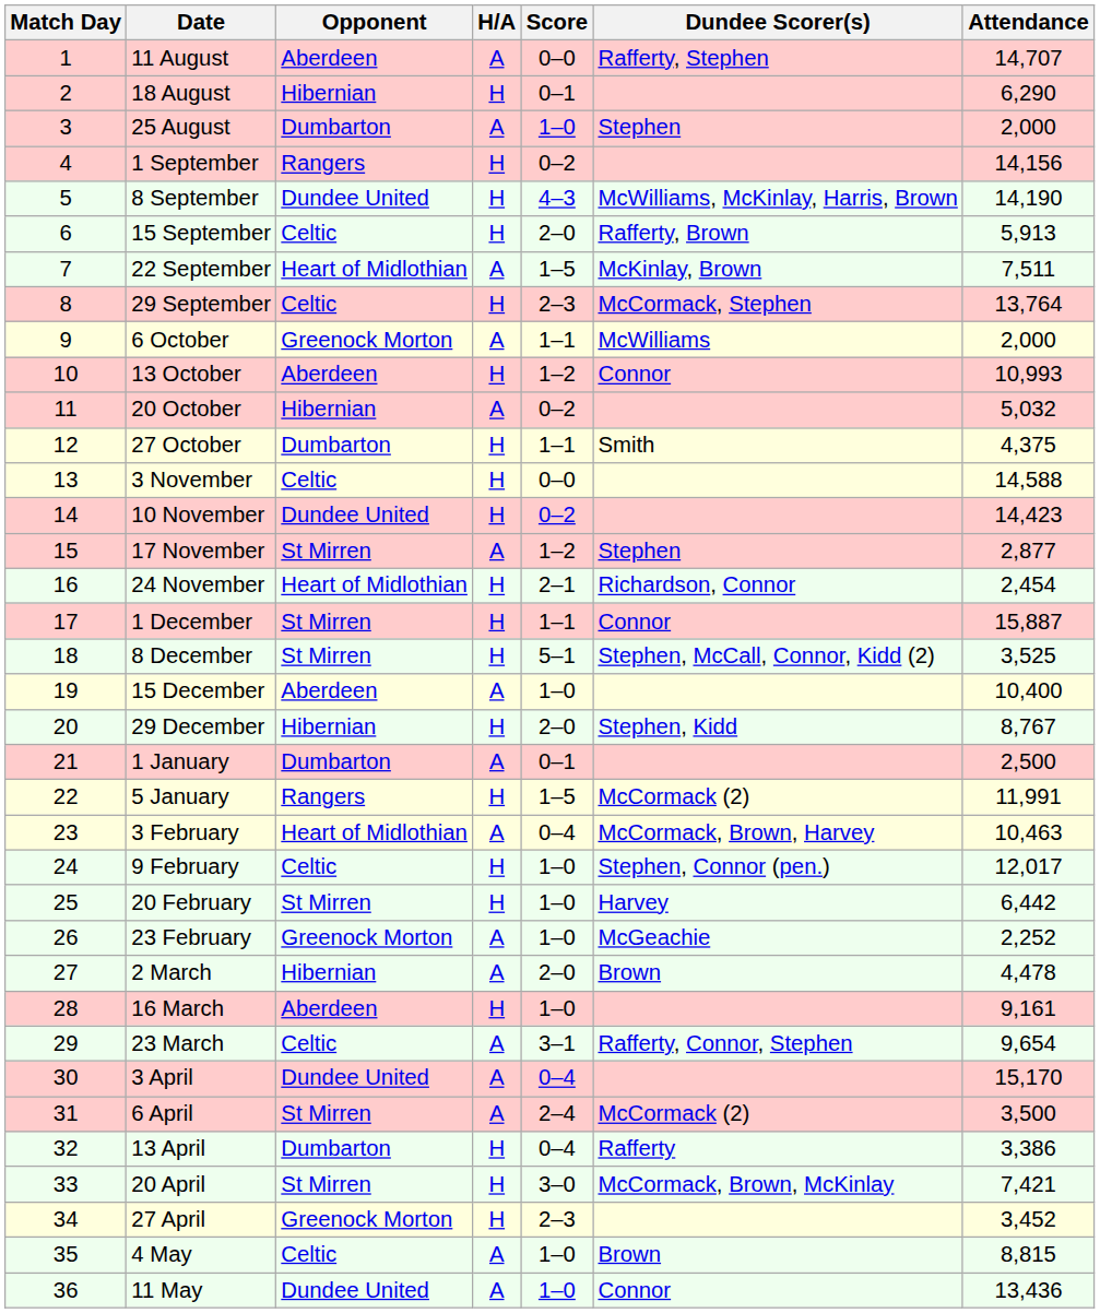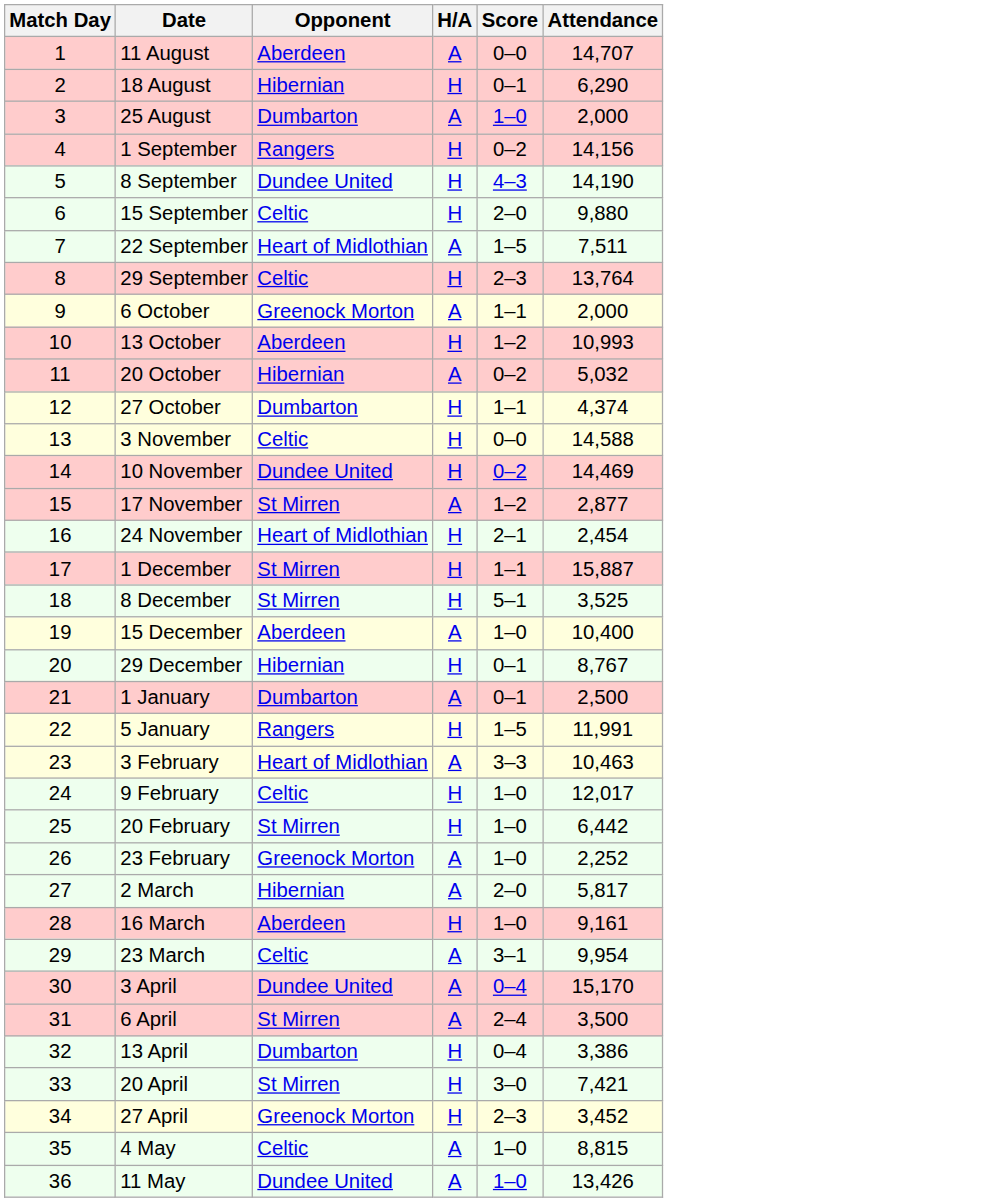 <table class="wikitable" style="text-align:center">
 <tr>
 <th>Match Day</th>
 <th>Date</th>
 <th>Opponent</th>
 <th>H/A</th>
 <th>Score</th>
-<th>Dundee Scorer(s)</th>
 <th>Attendance</th>
 </tr>
 <tr bgcolor="#FFCCCC">
 <td>1</td>
 <td align="left">11 August</td>
 <td align="left"><a href='#'>Aberdeen</a></td>
 <td><a href='#'>A</a></td>
 <td>0–0</td>
-<td align="left"><a href='#'>Rafferty</a>, <a href='#'>Stephen</a></td>
 <td>14,707</td>
 </tr>
 <tr bgcolor="#FFCCCC">
 <td>2</td>
 <td align="left">18 August</td>
 <td align="left"><a href='#'>Hibernian</a></td>
 <td><a href='#'>H</a></td>
 <td>0–1</td>
-<td align="left"></td>
 <td>6,290</td>
 </tr>
 <tr bgcolor="#FFCCCC">
 <td>3</td>
 <td align="left">25 August</td>
 <td align="left"><a href='#'>Dumbarton</a></td>
 <td><a href='#'>A</a></td>
 <td><a href='#'>1–0</a></td>
-<td align="left"><a href='#'>Stephen</a></td>
 <td>2,000</td>
 </tr>
 <tr bgcolor="#FFCCCC">
 <td>4</td>
 <td align="left">1 September</td>
 <td align="left"><a href='#'>Rangers</a></td>
 <td><a href='#'>H</a></td>
 <td>0–2</td>
-<td align="left"></td>
 <td>14,156</td>
 </tr>
 <tr bgcolor="#EEFFEE">
 <td>5</td>
 <td align="left">8 September</td>
 <td align="left"><a href='#'>Dundee United</a></td>
 <td><a href='#'>H</a></td>
 <td><a href='#'>4–3</a></td>
-<td align="left"><a href='#'>McWilliams</a>, <a href='#'>McKinlay</a>, <a href='#'>Harris</a>, <a href='#'>Brown</a></td>
 <td>14,190</td>
 </tr>
 <tr bgcolor="#EEFFEE">
 <td>6</td>
 <td align="left">15 September</td>
 <td align="left"><a href='#'>Celtic</a></td>
 <td><a href='#'>H</a></td>
 <td>2–0</td>
-<td align="left"><a href='#'>Rafferty</a>, <a href='#'>Brown</a></td>
-<td>5,913</td>
+<td>9,880</td>
 </tr>
 <tr bgcolor="#EEFFEE">
 <td>7</td>
 <td align="left">22 September</td>
 <td align="left"><a href='#'>Heart of Midlothian</a></td>
 <td><a href='#'>A</a></td>
 <td>1–5</td>
-<td align="left"><a href='#'>McKinlay</a>, <a href='#'>Brown</a></td>
 <td>7,511</td>
 </tr>
 <tr bgcolor="#FFCCCC">
 <td>8</td>
 <td align="left">29 September</td>
 <td align="left"><a href='#'>Celtic</a></td>
 <td><a href='#'>H</a></td>
 <td>2–3</td>
-<td align="left"><a href='#'>McCormack</a>, <a href='#'>Stephen</a></td>
 <td>13,764</td>
 </tr>
 <tr bgcolor="#FFFFDD">
 <td>9</td>
 <td align="left">6 October</td>
 <td align="left"><a href='#'>Greenock Morton</a></td>
 <td><a href='#'>A</a></td>
 <td>1–1</td>
-<td align="left"><a href='#'>McWilliams</a></td>
 <td>2,000</td>
 </tr>
 <tr bgcolor="#FFCCCC">
 <td>10</td>
 <td align="left">13 October</td>
 <td align="left"><a href='#'>Aberdeen</a></td>
 <td><a href='#'>H</a></td>
 <td>1–2</td>
-<td align="left"><a href='#'>Connor</a></td>
 <td>10,993</td>
 </tr>
 <tr bgcolor="#FFCCCC">
 <td>11</td>
 <td align="left">20 October</td>
 <td align="left"><a href='#'>Hibernian</a></td>
 <td><a href='#'>A</a></td>
 <td>0–2</td>
-<td align="left"></td>
 <td>5,032</td>
 </tr>
 <tr bgcolor="#FFFFDD">
 <td>12</td>
 <td align="left">27 October</td>
 <td align="left"><a href='#'>Dumbarton</a></td>
 <td><a href='#'>H</a></td>
 <td>1–1</td>
-<td align="left">Smith</td>
-<td>4,375</td>
+<td>4,374</td>
 </tr>
 <tr bgcolor="#FFFFDD">
 <td>13</td>
 <td align="left">3 November</td>
 <td align="left"><a href='#'>Celtic</a></td>
 <td><a href='#'>H</a></td>
 <td>0–0</td>
-<td align="left"></td>
 <td>14,588</td>
 </tr>
 <tr bgcolor="#FFCCCC">
 <td>14</td>
 <td align="left">10 November</td>
 <td align="left"><a href='#'>Dundee United</a></td>
 <td><a href='#'>H</a></td>
 <td><a href='#'>0–2</a></td>
-<td align="left"></td>
-<td>14,423</td>
+<td>14,469</td>
 </tr>
 <tr bgcolor="#FFCCCC">
 <td>15</td>
 <td align="left">17 November</td>
 <td align="left"><a href='#'>St Mirren</a></td>
 <td><a href='#'>A</a></td>
 <td>1–2</td>
-<td align="left"><a href='#'>Stephen</a></td>
 <td>2,877</td>
 </tr>
 <tr bgcolor="#EEFFEE">
 <td>16</td>
 <td align="left">24 November</td>
 <td align="left"><a href='#'>Heart of Midlothian</a></td>
 <td><a href='#'>H</a></td>
 <td>2–1</td>
-<td align="left"><a href='#'>Richardson</a>, <a href='#'>Connor</a></td>
 <td>2,454</td>
 </tr>
 <tr bgcolor="#FFCCCC">
 <td>17</td>
 <td align="left">1 December</td>
 <td align="left"><a href='#'>St Mirren</a></td>
 <td><a href='#'>H</a></td>
 <td>1–1</td>
-<td align="left"><a href='#'>Connor</a></td>
 <td>15,887</td>
 </tr>
 <tr bgcolor="#EEFFEE">
 <td>18</td>
 <td align="left">8 December</td>
 <td align="left"><a href='#'>St Mirren</a></td>
 <td><a href='#'>H</a></td>
 <td>5–1</td>
-<td align="left"><a href='#'>Stephen</a>, <a href='#'>McCall</a>, <a href='#'>Connor</a>, <a href='#'>Kidd</a> (2)</td>
 <td>3,525</td>
 </tr>
 <tr bgcolor="#FFFFDD">
 <td>19</td>
 <td align="left">15 December</td>
 <td align="left"><a href='#'>Aberdeen</a></td>
 <td><a href='#'>A</a></td>
 <td>1–0</td>
-<td align="left"></td>
 <td>10,400</td>
 </tr>
 <tr bgcolor="#EEFFEE">
 <td>20</td>
 <td align="left">29 December</td>
 <td align="left"><a href='#'>Hibernian</a></td>
 <td><a href='#'>H</a></td>
-<td>2–0</td>
-<td align="left"><a href='#'>Stephen</a>, <a href='#'>Kidd</a></td>
+<td>0–1</td>
 <td>8,767</td>
 </tr>
 <tr bgcolor="#FFCCCC">
 <td>21</td>
 <td align="left">1 January</td>
 <td align="left"><a href='#'>Dumbarton</a></td>
 <td><a href='#'>A</a></td>
 <td>0–1</td>
-<td align="left"></td>
 <td>2,500</td>
 </tr>
 <tr bgcolor="#FFFFDD">
 <td>22</td>
 <td align="left">5 January</td>
 <td align="left"><a href='#'>Rangers</a></td>
 <td><a href='#'>H</a></td>
 <td>1–5</td>
-<td align="left"><a href='#'>McCormack</a> (2)</td>
 <td>11,991</td>
 </tr>
 <tr bgcolor="#FFFFDD">
 <td>23</td>
 <td align="left">3 February</td>
 <td align="left"><a href='#'>Heart of Midlothian</a></td>
 <td><a href='#'>A</a></td>
-<td>0–4</td>
-<td align="left"><a href='#'>McCormack</a>, <a href='#'>Brown</a>, <a href='#'>Harvey</a></td>
+<td>3–3</td>
 <td>10,463</td>
 </tr>
 <tr bgcolor="#EEFFEE">
 <td>24</td>
 <td align="left">9 February</td>
 <td align="left"><a href='#'>Celtic</a></td>
 <td><a href='#'>H</a></td>
 <td>1–0</td>
-<td align="left"><a href='#'>Stephen</a>, <a href='#'>Connor</a> (<a href='#'>pen.</a>)</td>
 <td>12,017</td>
 </tr>
 <tr bgcolor="#EEFFEE">
 <td>25</td>
 <td align="left">20 February</td>
 <td align="left"><a href='#'>St Mirren</a></td>
 <td><a href='#'>H</a></td>
 <td>1–0</td>
-<td align="left"><a href='#'>Harvey</a></td>
 <td>6,442</td>
 </tr>
 <tr bgcolor="#EEFFEE">
 <td>26</td>
 <td align="left">23 February</td>
 <td align="left"><a href='#'>Greenock Morton</a></td>
 <td><a href='#'>A</a></td>
 <td>1–0</td>
-<td align="left"><a href='#'>McGeachie</a></td>
 <td>2,252</td>
 </tr>
 <tr bgcolor="#EEFFEE">
 <td>27</td>
 <td align="left">2 March</td>
 <td align="left"><a href='#'>Hibernian</a></td>
 <td><a href='#'>A</a></td>
 <td>2–0</td>
-<td align="left"><a href='#'>Brown</a></td>
-<td>4,478</td>
+<td>5,817</td>
 </tr>
 <tr bgcolor="#FFCCCC">
 <td>28</td>
 <td align="left">16 March</td>
 <td align="left"><a href='#'>Aberdeen</a></td>
 <td><a href='#'>H</a></td>
 <td>1–0</td>
-<td align="left"></td>
 <td>9,161</td>
 </tr>
 <tr bgcolor="#EEFFEE">
 <td>29</td>
 <td align="left">23 March</td>
 <td align="left"><a href='#'>Celtic</a></td>
 <td><a href='#'>A</a></td>
 <td>3–1</td>
-<td align="left"><a href='#'>Rafferty</a>, <a href='#'>Connor</a>, <a href='#'>Stephen</a></td>
-<td>9,654</td>
+<td>9,954</td>
 </tr>
 <tr bgcolor="#FFCCCC">
 <td>30</td>
 <td align="left">3 April</td>
 <td align="left"><a href='#'>Dundee United</a></td>
 <td><a href='#'>A</a></td>
 <td><a href='#'>0–4</a></td>
-<td align="left"></td>
 <td>15,170</td>
 </tr>
 <tr bgcolor="#FFCCCC">
 <td>31</td>
 <td align="left">6 April</td>
 <td align="left"><a href='#'>St Mirren</a></td>
 <td><a href='#'>A</a></td>
 <td>2–4</td>
-<td align="left"><a href='#'>McCormack</a> (2)</td>
 <td>3,500</td>
 </tr>
 <tr bgcolor="#EEFFEE">
 <td>32</td>
 <td align="left">13 April</td>
 <td align="left"><a href='#'>Dumbarton</a></td>
 <td><a href='#'>H</a></td>
 <td>0–4</td>
-<td align="left"><a href='#'>Rafferty</a></td>
 <td>3,386</td>
 </tr>
 <tr bgcolor="#EEFFEE">
 <td>33</td>
 <td align="left">20 April</td>
 <td align="left"><a href='#'>St Mirren</a></td>
 <td><a href='#'>H</a></td>
 <td>3–0</td>
-<td align="left"><a href='#'>McCormack</a>, <a href='#'>Brown</a>, <a href='#'>McKinlay</a></td>
 <td>7,421</td>
 </tr>
 <tr bgcolor="#FFFFDD">
 <td>34</td>
 <td align="left">27 April</td>
 <td align="left"><a href='#'>Greenock Morton</a></td>
 <td><a href='#'>H</a></td>
 <td>2–3</td>
-<td align="left"></td>
 <td>3,452</td>
 </tr>
 <tr bgcolor="#EEFFEE">
 <td>35</td>
 <td align="left">4 May</td>
 <td align="left"><a href='#'>Celtic</a></td>
 <td><a href='#'>A</a></td>
 <td>1–0</td>
-<td align="left"><a href='#'>Brown</a></td>
 <td>8,815</td>
 </tr>
 <tr bgcolor="#EEFFEE">
 <td>36</td>
 <td align="left">11 May</td>
 <td align="left"><a href='#'>Dundee United</a></td>
 <td><a href='#'>A</a></td>
 <td><a href='#'>1–0</a></td>
-<td align="left"><a href='#'>Connor</a></td>
-<td>13,436</td>
+<td>13,426</td>
 </tr>
 </table>
